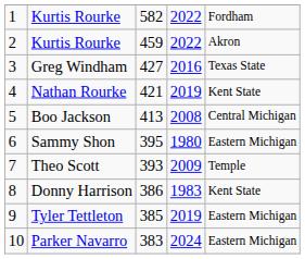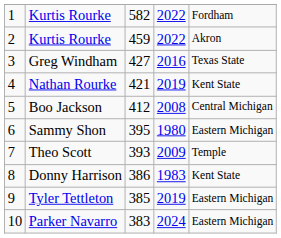 <table class="wikitable">
 <tr>
 </tr>
 <tr>
 <td>1</td>
 <td><a href='#'>Kurtis Rourke</a></td>
 <td><abbr>582</abbr></td>
 <td><a href='#'>2022</a></td>
 <td style="font-size:80%;">Fordham</td>
 </tr>
 <tr>
 <td>2</td>
 <td><a href='#'>Kurtis Rourke</a></td>
 <td><abbr>459</abbr></td>
 <td><a href='#'>2022</a></td>
 <td style="font-size:80%;">Akron</td>
 </tr>
 <tr>
 <td>3</td>
 <td>Greg Windham</td>
 <td><abbr>427</abbr></td>
 <td><a href='#'>2016</a></td>
 <td style="font-size:80%;">Texas State</td>
 </tr>
 <tr>
 <td>4</td>
 <td><a href='#'>Nathan Rourke</a></td>
 <td><abbr>421</abbr></td>
 <td><a href='#'>2019</a></td>
 <td style="font-size:80%;">Kent State</td>
 </tr>
 <tr>
 <td>5</td>
 <td>Boo Jackson</td>
-<td><abbr>413</abbr></td>
+<td><abbr>412</abbr></td>
 <td><a href='#'>2008</a></td>
 <td style="font-size:80%;">Central Michigan</td>
 </tr>
 <tr>
 <td>6</td>
 <td>Sammy Shon</td>
 <td><abbr>395</abbr></td>
 <td><a href='#'>1980</a></td>
 <td style="font-size:80%;">Eastern Michigan</td>
 </tr>
 <tr>
 <td>7</td>
 <td>Theo Scott</td>
 <td><abbr>393</abbr></td>
 <td><a href='#'>2009</a></td>
 <td style="font-size:80%;">Temple</td>
 </tr>
 <tr>
 <td>8</td>
 <td>Donny Harrison</td>
 <td><abbr>386</abbr></td>
 <td><a href='#'>1983</a></td>
 <td style="font-size:80%;">Kent State</td>
 </tr>
 <tr>
 <td>9</td>
 <td><a href='#'>Tyler Tettleton</a></td>
 <td><abbr>385</abbr></td>
 <td><a href='#'>2019</a></td>
 <td style="font-size:80%;">Eastern Michigan</td>
 </tr>
 <tr>
 <td>10</td>
 <td><a href='#'>Parker Navarro</a></td>
 <td><abbr>383</abbr></td>
 <td><a href='#'>2024</a></td>
 <td style="font-size:80%;">Eastern Michigan</td>
 </tr>
 </table>
